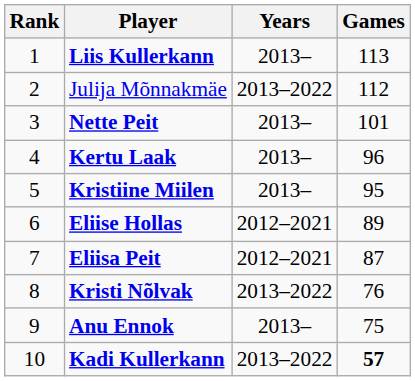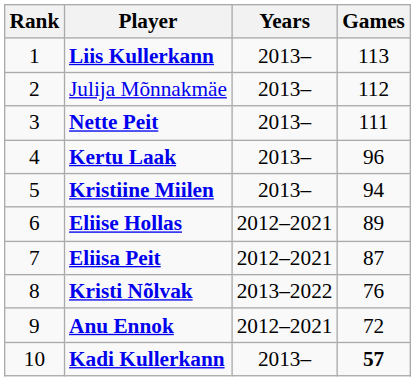 <table class="wikitable sortable" style="text-align: center;">
 <tr>
 <th>Rank</th>
 <th>Player</th>
 <th>Years</th>
 <th>Games</th>
 </tr>
 <tr>
 <td>1</td>
 <td style="text-align:left;"><strong><a href='#'>Liis Kullerkann</a></strong></td>
 <td>2013–</td>
 <td>113</td>
 </tr>
 <tr>
 <td>2</td>
 <td style="text-align:left;"><a href='#'>Julija Mõnnakmäe</a></td>
-<td>2013–2022</td>
+<td>2013–</td>
 <td>112</td>
 </tr>
 <tr>
 <td>3</td>
 <td style="text-align:left;"><strong><a href='#'>Nette Peit</a></strong></td>
 <td>2013–</td>
-<td>101</td>
+<td>111</td>
 </tr>
 <tr>
 <td>4</td>
 <td style="text-align:left;"><strong><a href='#'>Kertu Laak</a></strong></td>
 <td>2013–</td>
 <td>96</td>
 </tr>
 <tr>
 <td>5</td>
 <td style="text-align:left;"><strong><a href='#'>Kristiine Miilen</a></strong></td>
 <td>2013–</td>
-<td>95</td>
+<td>94</td>
 </tr>
 <tr>
 <td>6</td>
 <td style="text-align:left;"><strong><a href='#'>Eliise Hollas</a></strong></td>
 <td>2012–2021</td>
 <td>89</td>
 </tr>
 <tr>
 <td>7</td>
 <td style="text-align:left;"><strong><a href='#'>Eliisa Peit</a></strong></td>
 <td>2012–2021</td>
 <td>87</td>
 </tr>
 <tr>
 <td>8</td>
 <td style="text-align:left;"><strong><a href='#'>Kristi Nõlvak</a></strong></td>
 <td>2013–2022</td>
 <td>76</td>
 </tr>
 <tr>
 <td>9</td>
 <td style="text-align:left;"><strong><a href='#'>Anu Ennok</a></strong></td>
-<td>2013–</td>
-<td>75</td>
+<td>2012–2021</td>
+<td>72</td>
 </tr>
 <tr>
 <td>10</td>
 <td style="text-align:left;"><strong><a href='#'>Kadi Kullerkann</a></strong></td>
-<td>2013–2022</td>
+<td>2013–</td>
 <td><strong>57</strong></td>
 </tr>
 </table>
